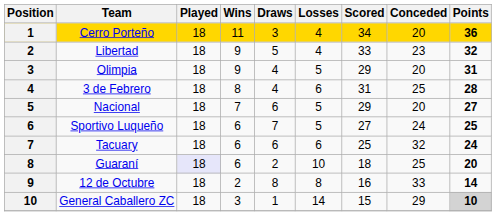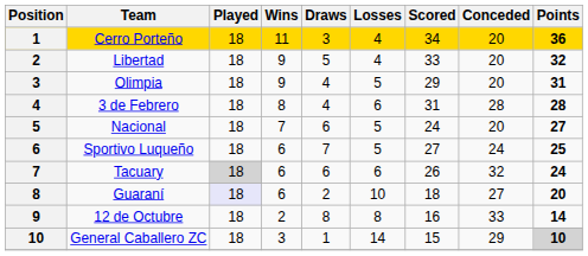 <table class="wikitable" style="text-align:center">
 <tr>
 <th>Position</th>
 <th>Team</th>
 <th>Played</th>
 <th>Wins</th>
 <th>Draws</th>
 <th>Losses</th>
 <th>Scored</th>
 <th>Conceded</th>
 <th>Points</th>
 </tr>
 <tr bgcolor="gold">
 <th>1</th>
 <td><a href='#'>Cerro Porteño</a></td>
 <td>18</td>
 <td>11</td>
 <td>3</td>
 <td>4</td>
 <td>34</td>
 <td>20</td>
 <td><strong>36</strong></td>
 </tr>
 <tr>
 <th>2</th>
 <td><a href='#'>Libertad</a></td>
 <td>18</td>
 <td>9</td>
 <td>5</td>
 <td>4</td>
 <td>33</td>
-<td>23</td>
+<td>20</td>
 <td><strong>32</strong></td>
 </tr>
 <tr>
 <th>3</th>
 <td><a href='#'>Olimpia</a></td>
 <td>18</td>
 <td>9</td>
 <td>4</td>
 <td>5</td>
 <td>29</td>
 <td>20</td>
 <td><strong>31</strong></td>
 </tr>
 <tr>
 <th>4</th>
 <td><a href='#'>3 de Febrero</a></td>
 <td>18</td>
 <td>8</td>
 <td>4</td>
 <td>6</td>
 <td>31</td>
-<td>25</td>
+<td>28</td>
 <td><strong>28</strong></td>
 </tr>
 <tr>
 <th>5</th>
 <td><a href='#'>Nacional</a></td>
 <td>18</td>
 <td>7</td>
 <td>6</td>
 <td>5</td>
-<td>29</td>
+<td>24</td>
 <td>20</td>
 <td><strong>27</strong></td>
 </tr>
 <tr>
 <th>6</th>
 <td><a href='#'>Sportivo Luqueño</a></td>
 <td>18</td>
 <td>6</td>
 <td>7</td>
 <td>5</td>
 <td>27</td>
 <td>24</td>
 <td><strong>25</strong></td>
 </tr>
 <tr>
 <th>7</th>
 <td><a href='#'>Tacuary</a></td>
-<td>18</td>
+<td style="background: lightgrey;">18</td>
 <td>6</td>
 <td>6</td>
 <td>6</td>
-<td>25</td>
+<td>26</td>
 <td>32</td>
 <td><strong>24</strong></td>
 </tr>
 <tr>
 <th>8</th>
 <td><a href='#'>Guaraní</a></td>
 <td style="background: lavender;">18</td>
 <td>6</td>
 <td>2</td>
 <td>10</td>
 <td>18</td>
-<td>25</td>
+<td>27</td>
 <td><strong>20</strong></td>
 </tr>
 <tr>
 <th>9</th>
 <td><a href='#'>12 de Octubre</a></td>
 <td>18</td>
 <td>2</td>
 <td>8</td>
 <td>8</td>
 <td>16</td>
 <td>33</td>
 <td><strong>14</strong></td>
 </tr>
 <tr>
 <th>10</th>
 <td><a href='#'>General Caballero ZC</a></td>
 <td>18</td>
 <td>3</td>
 <td>1</td>
 <td>14</td>
 <td>15</td>
 <td>29</td>
 <td style="background: lightgrey;"><strong>10</strong></td>
 </tr>
 <tr>
 </tr>
 </table>
